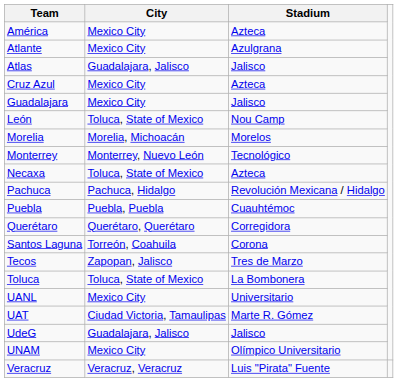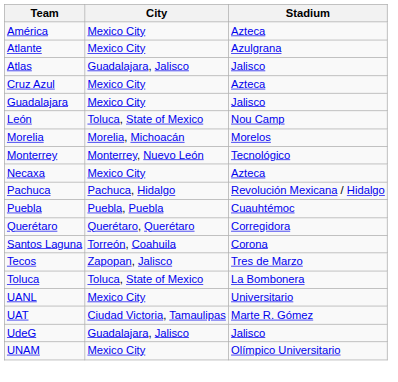 <table class="wikitable" class="toccolours sortable">
 <tr>
 <th>Team</th>
 <th>City</th>
 <th>Stadium</th>
 </tr>
 <tr>
 <td><a href='#'>América</a></td>
 <td><a href='#'>Mexico City</a></td>
 <td><a href='#'>Azteca</a></td>
 </tr>
 <tr>
 <td><a href='#'>Atlante</a></td>
 <td><a href='#'>Mexico City</a></td>
 <td><a href='#'>Azulgrana</a></td>
 </tr>
 <tr>
 <td><a href='#'>Atlas</a></td>
 <td><a href='#'>Guadalajara</a>, <a href='#'>Jalisco</a></td>
 <td><a href='#'>Jalisco</a></td>
 </tr>
 <tr>
 <td><a href='#'>Cruz Azul</a></td>
 <td><a href='#'>Mexico City</a></td>
 <td><a href='#'>Azteca</a></td>
 </tr>
 <tr>
 <td><a href='#'>Guadalajara</a></td>
 <td><a href='#'>Mexico City</a></td>
 <td><a href='#'>Jalisco</a></td>
 </tr>
 <tr>
 <td><a href='#'>León</a></td>
 <td><a href='#'>Toluca</a>, <a href='#'>State of Mexico</a></td>
 <td><a href='#'>Nou Camp</a></td>
 </tr>
 <tr>
 <td><a href='#'>Morelia</a></td>
 <td><a href='#'>Morelia</a>, <a href='#'>Michoacán</a></td>
 <td><a href='#'>Morelos</a></td>
 </tr>
 <tr>
 <td><a href='#'>Monterrey</a></td>
 <td><a href='#'>Monterrey</a>, <a href='#'>Nuevo León</a></td>
 <td><a href='#'>Tecnológico</a></td>
 </tr>
 <tr>
 <td><a href='#'>Necaxa</a></td>
-<td><a href='#'>Toluca</a>, <a href='#'>State of Mexico</a></td>
+<td><a href='#'>Mexico City</a></td>
 <td><a href='#'>Azteca</a></td>
 </tr>
 <tr>
 <td><a href='#'>Pachuca</a></td>
 <td><a href='#'>Pachuca</a>, <a href='#'>Hidalgo</a></td>
 <td><a href='#'>Revolución Mexicana</a> / <a href='#'>Hidalgo</a></td>
 </tr>
 <tr>
 <td><a href='#'>Puebla</a></td>
 <td><a href='#'>Puebla</a>, <a href='#'>Puebla</a></td>
 <td><a href='#'>Cuauhtémoc</a></td>
 </tr>
 <tr>
 <td><a href='#'>Querétaro</a></td>
 <td><a href='#'>Querétaro</a>, <a href='#'>Querétaro</a></td>
 <td><a href='#'>Corregidora</a></td>
 </tr>
 <tr>
 <td><a href='#'>Santos Laguna</a></td>
 <td><a href='#'>Torreón</a>, <a href='#'>Coahuila</a></td>
 <td><a href='#'>Corona</a></td>
 </tr>
 <tr>
 <td><a href='#'>Tecos</a></td>
 <td><a href='#'>Zapopan</a>, <a href='#'>Jalisco</a></td>
 <td><a href='#'>Tres de Marzo</a></td>
 </tr>
 <tr>
 <td><a href='#'>Toluca</a></td>
 <td><a href='#'>Toluca</a>, <a href='#'>State of Mexico</a></td>
 <td><a href='#'>La Bombonera</a></td>
 </tr>
 <tr>
 <td><a href='#'>UANL</a></td>
 <td><a href='#'>Mexico City</a></td>
 <td><a href='#'>Universitario</a></td>
 </tr>
 <tr>
 <td><a href='#'>UAT</a></td>
 <td><a href='#'>Ciudad Victoria</a>, <a href='#'>Tamaulipas</a></td>
 <td><a href='#'>Marte R. Gómez</a></td>
 </tr>
 <tr>
 <td><a href='#'>UdeG</a></td>
 <td><a href='#'>Guadalajara</a>, <a href='#'>Jalisco</a></td>
 <td><a href='#'>Jalisco</a></td>
 </tr>
 <tr>
 <td><a href='#'>UNAM</a></td>
 <td><a href='#'>Mexico City</a></td>
 <td><a href='#'>Olímpico Universitario</a></td>
 </tr>
-<tr>
-<td><a href='#'>Veracruz</a></td>
-<td><a href='#'>Veracruz</a>, <a href='#'>Veracruz</a></td>
-<td><a href='#'>Luis "Pirata" Fuente</a></td>
-<td></td>
-</tr>
 </table>
